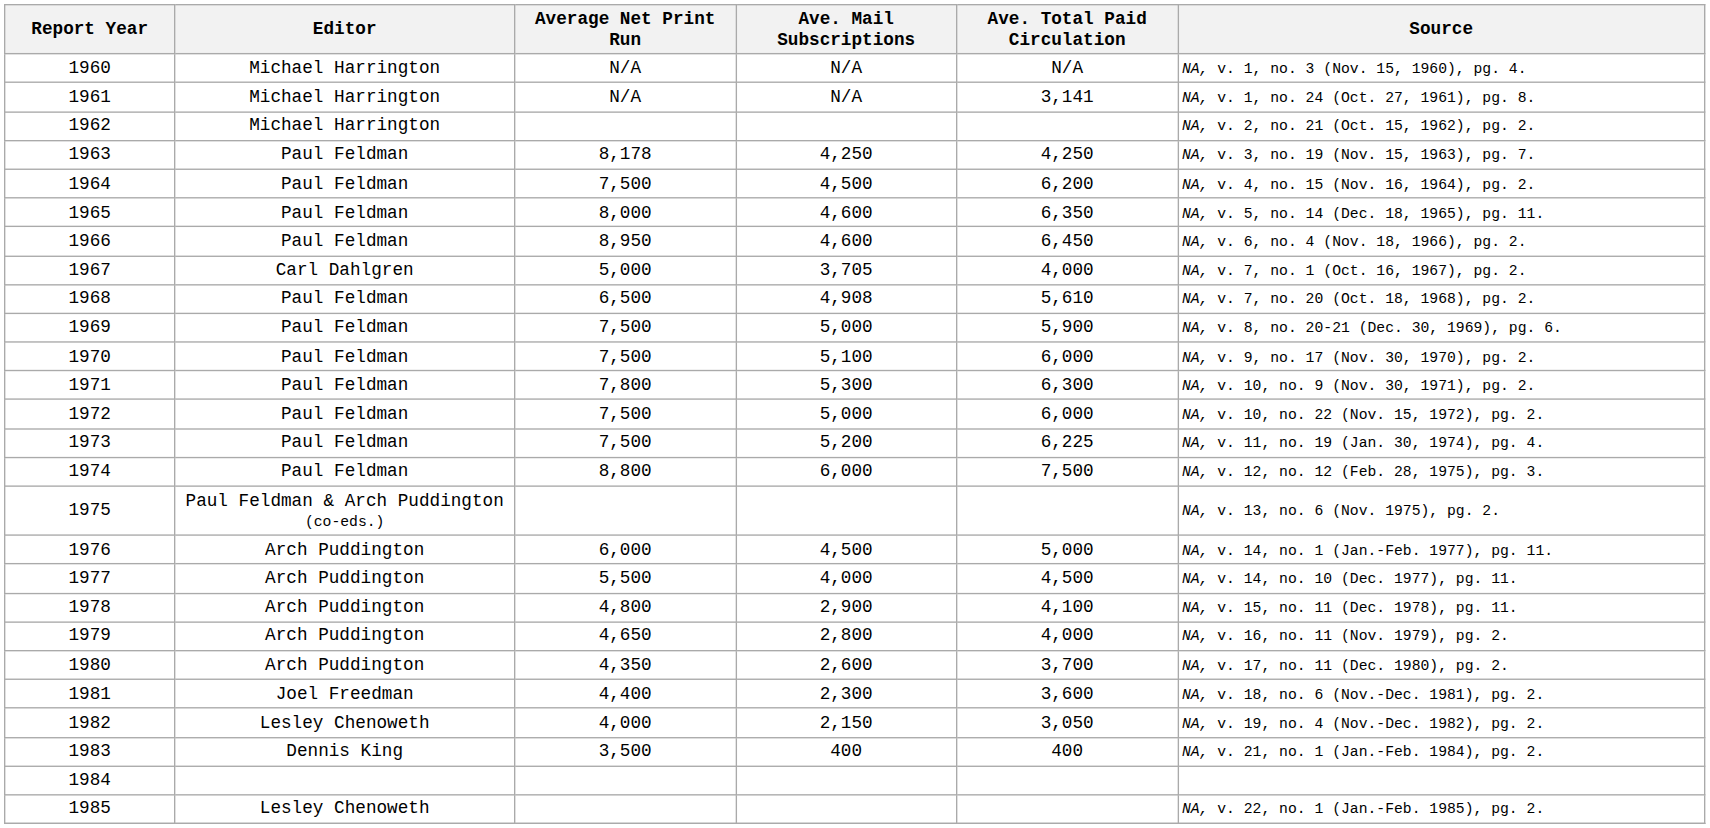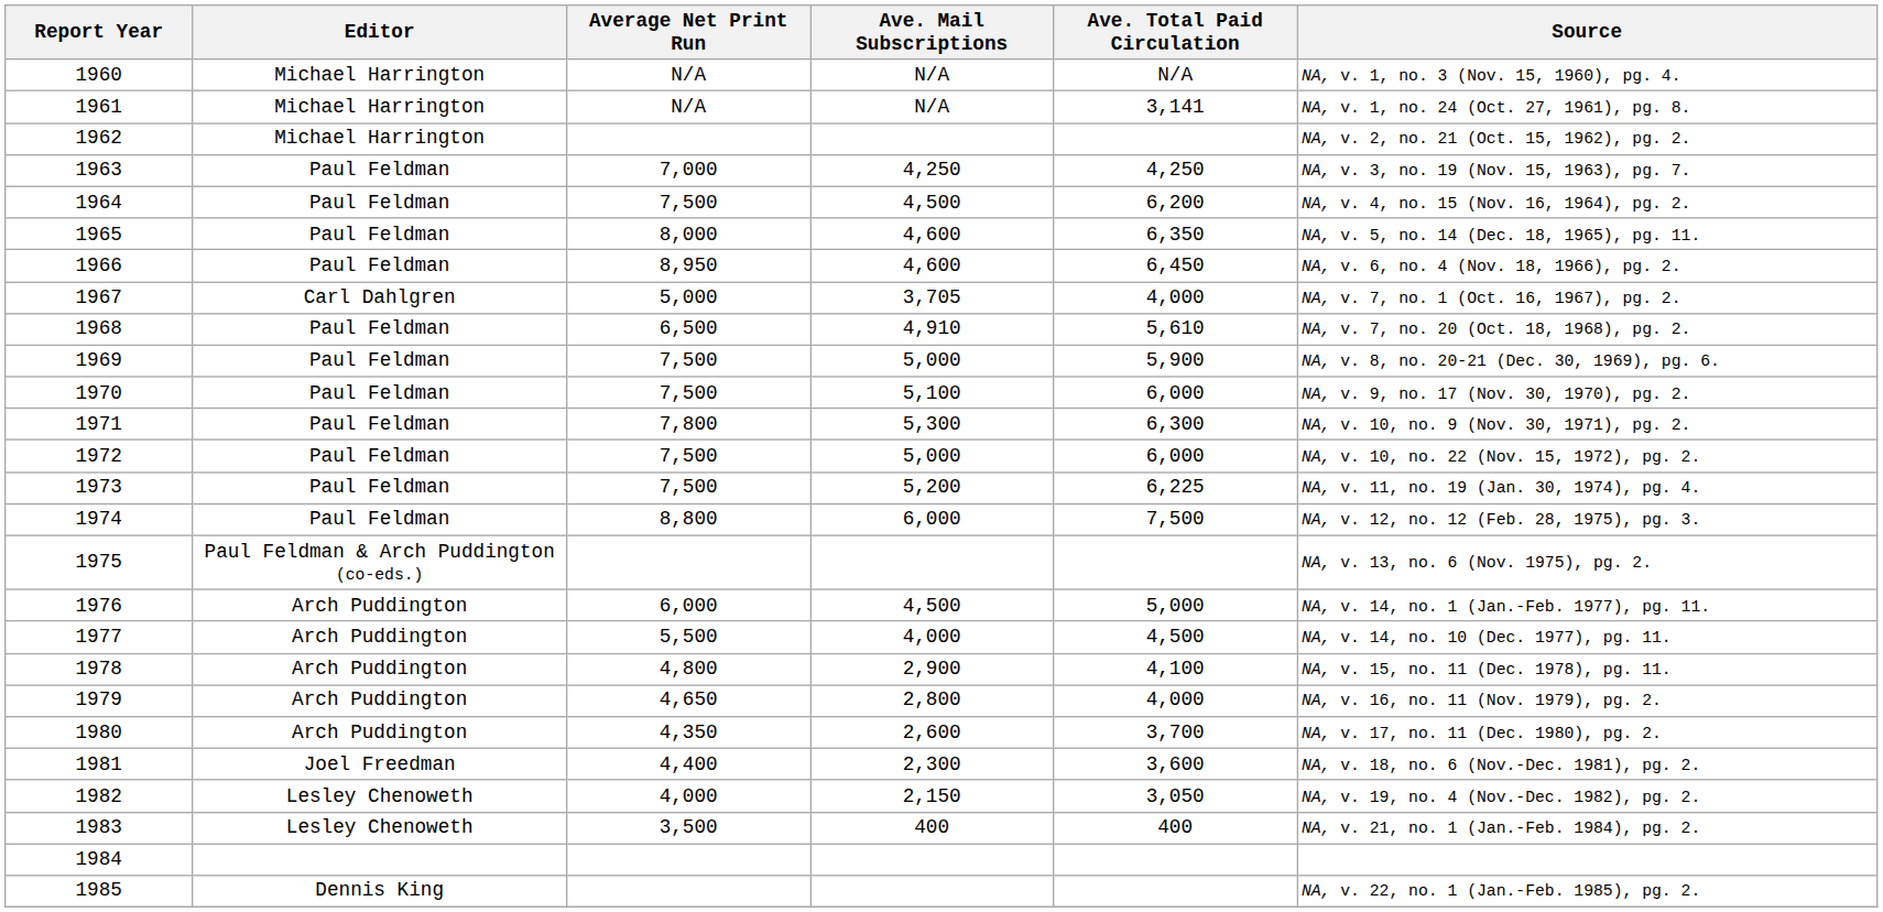 <table class="wikitable" border="1" style="Background:#ffffff">
 <tr>
 <th width=10%>Report Year</th>
 <th width=20%>Editor</th>
 <th width=13%>Average Net Print Run</th>
 <th width=13%>Ave. Mail Subscriptions</th>
 <th width=13%>Ave. Total Paid Circulation</th>
 <th>Source</th>
 </tr>
 <tr>
 <td align="center">1960</td>
 <td align="center">Michael Harrington</td>
 <td align="center">N/A</td>
 <td align="center">N/A</td>
 <td align="center">N/A</td>
 <td><small><em>NA,</em> v. 1,  no. 3 (Nov. 15, 1960), pg. 4.</small></td>
 </tr>
 <tr>
 <td align="center">1961</td>
 <td align="center">Michael Harrington</td>
 <td align="center">N/A</td>
 <td align="center">N/A</td>
 <td align="center">3,141</td>
 <td><small><em>NA,</em> v. 1, no. 24 (Oct. 27, 1961), pg. 8.</small></td>
 </tr>
 <tr>
 <td align="center">1962</td>
 <td align="center">Michael Harrington</td>
 <td align="center"></td>
 <td align="center"></td>
 <td align="center"></td>
 <td><small><em>NA,</em> v. 2, no. 21 (Oct. 15, 1962), pg. 2.</small></td>
 </tr>
 <tr>
 <td align="center">1963</td>
 <td align="center">Paul Feldman</td>
-<td align="center">8,178</td>
+<td align="center">7,000</td>
 <td align="center">4,250</td>
 <td align="center">4,250</td>
 <td><small><em>NA,</em> v. 3, no. 19 (Nov. 15, 1963), pg. 7.</small></td>
 </tr>
 <tr>
 <td align="center">1964</td>
 <td align="center">Paul Feldman</td>
 <td align="center">7,500</td>
 <td align="center">4,500</td>
 <td align="center">6,200</td>
 <td><small><em>NA,</em> v. 4, no. 15 (Nov. 16, 1964), pg. 2.</small></td>
 </tr>
 <tr>
 <td align="center">1965</td>
 <td align="center">Paul Feldman</td>
 <td align="center">8,000</td>
 <td align="center">4,600</td>
 <td align="center">6,350</td>
 <td><small><em>NA,</em> v. 5, no. 14 (Dec. 18, 1965), pg. 11.</small></td>
 </tr>
 <tr>
 <td align="center">1966</td>
 <td align="center">Paul Feldman</td>
 <td align="center">8,950</td>
 <td align="center">4,600</td>
 <td align="center">6,450</td>
 <td><small><em>NA,</em> v. 6, no. 4 (Nov. 18, 1966), pg. 2.</small></td>
 </tr>
 <tr>
 <td align="center">1967</td>
 <td align="center">Carl Dahlgren</td>
 <td align="center">5,000</td>
 <td align="center">3,705</td>
 <td align="center">4,000</td>
 <td><small><em>NA,</em> v. 7, no. 1 (Oct. 16, 1967), pg. 2.</small></td>
 </tr>
 <tr>
 <td align="center">1968</td>
 <td align="center">Paul Feldman</td>
 <td align="center">6,500</td>
-<td align="center">4,908</td>
+<td align="center">4,910</td>
 <td align="center">5,610</td>
 <td><small><em>NA,</em> v. 7, no. 20 (Oct. 18, 1968), pg. 2.</small></td>
 </tr>
 <tr>
 <td align="center">1969</td>
 <td align="center">Paul Feldman</td>
 <td align="center">7,500</td>
 <td align="center">5,000</td>
 <td align="center">5,900</td>
 <td><small><em>NA,</em> v. 8, no. 20-21 (Dec. 30, 1969), pg. 6.</small></td>
 </tr>
 <tr>
 <td align="center">1970</td>
 <td align="center">Paul Feldman</td>
 <td align="center">7,500</td>
 <td align="center">5,100</td>
 <td align="center">6,000</td>
 <td><small><em>NA,</em> v. 9, no. 17 (Nov. 30, 1970), pg. 2.</small></td>
 </tr>
 <tr>
 <td align="center">1971</td>
 <td align="center">Paul Feldman</td>
 <td align="center">7,800</td>
 <td align="center">5,300</td>
 <td align="center">6,300</td>
 <td><small><em>NA,</em> v. 10, no. 9 (Nov. 30, 1971), pg. 2.</small></td>
 </tr>
 <tr>
 <td align="center">1972</td>
 <td align="center">Paul Feldman</td>
 <td align="center">7,500</td>
 <td align="center">5,000</td>
 <td align="center">6,000</td>
 <td><small><em>NA,</em> v. 10, no. 22 (Nov. 15, 1972), pg. 2.</small></td>
 </tr>
 <tr>
 <td align="center">1973</td>
 <td align="center">Paul Feldman</td>
 <td align="center">7,500</td>
 <td align="center">5,200</td>
 <td align="center">6,225</td>
 <td><small><em>NA,</em> v. 11, no. 19 (Jan. 30, 1974), pg. 4.</small></td>
 </tr>
 <tr>
 <td align="center">1974</td>
 <td align="center">Paul Feldman</td>
 <td align="center">8,800</td>
 <td align="center">6,000</td>
 <td align="center">7,500</td>
 <td><small><em>NA,</em> v. 12, no. 12 (Feb. 28, 1975), pg. 3.</small></td>
 </tr>
 <tr>
 <td align="center">1975</td>
 <td align="center">Paul Feldman & Arch Puddington <small>(co-eds.)</small></td>
 <td align="center"></td>
 <td align="center"></td>
 <td align="center"></td>
 <td><small><em>NA,</em> v. 13, no. 6 (Nov. 1975), pg. 2.</small></td>
 </tr>
 <tr>
 <td align="center">1976</td>
 <td align="center">Arch Puddington</td>
 <td align="center">6,000</td>
 <td align="center">4,500</td>
 <td align="center">5,000</td>
 <td><small><em>NA,</em> v. 14, no. 1 (Jan.-Feb. 1977), pg. 11.</small></td>
 </tr>
 <tr>
 <td align="center">1977</td>
 <td align="center">Arch Puddington</td>
 <td align="center">5,500</td>
 <td align="center">4,000</td>
 <td align="center">4,500</td>
 <td><small><em>NA,</em> v. 14, no. 10 (Dec. 1977), pg. 11.</small></td>
 </tr>
 <tr>
 <td align="center">1978</td>
 <td align="center">Arch Puddington</td>
 <td align="center">4,800</td>
 <td align="center">2,900</td>
 <td align="center">4,100</td>
 <td><small><em>NA,</em> v. 15, no. 11 (Dec. 1978), pg. 11.</small></td>
 </tr>
 <tr>
 <td align="center">1979</td>
 <td align="center">Arch Puddington</td>
 <td align="center">4,650</td>
 <td align="center">2,800</td>
 <td align="center">4,000</td>
 <td><small><em>NA,</em> v. 16, no. 11 (Nov. 1979), pg. 2.</small></td>
 </tr>
 <tr>
 <td align="center">1980</td>
 <td align="center">Arch Puddington</td>
 <td align="center">4,350</td>
 <td align="center">2,600</td>
 <td align="center">3,700</td>
 <td><small><em>NA,</em> v. 17, no. 11 (Dec. 1980), pg. 2.</small></td>
 </tr>
 <tr>
 <td align="center">1981</td>
 <td align="center">Joel Freedman</td>
 <td align="center">4,400</td>
 <td align="center">2,300</td>
 <td align="center">3,600</td>
 <td><small><em>NA,</em> v. 18, no. 6 (Nov.-Dec. 1981), pg. 2.</small></td>
 </tr>
 <tr>
 <td align="center">1982</td>
 <td align="center">Lesley Chenoweth</td>
 <td align="center">4,000</td>
 <td align="center">2,150</td>
 <td align="center">3,050</td>
 <td><small><em>NA,</em> v. 19, no. 4 (Nov.-Dec. 1982), pg. 2.</small></td>
 </tr>
 <tr>
 <td align="center">1983</td>
-<td align="center">Dennis King</td>
+<td align="center">Lesley Chenoweth</td>
 <td align="center">3,500</td>
 <td align="center">400</td>
 <td align="center">400</td>
 <td><small><em>NA,</em> v. 21, no. 1 (Jan.-Feb. 1984), pg. 2.</small></td>
 </tr>
 <tr>
 <td align="center">1984</td>
 <td align="center"></td>
 <td align="center"></td>
 <td align="center"></td>
 <td align="center"></td>
 <td></td>
 </tr>
 <tr>
 <td align="center">1985</td>
-<td align="center">Lesley Chenoweth</td>
+<td align="center">Dennis King</td>
 <td align="center"></td>
 <td align="center"></td>
 <td align="center"></td>
 <td><small><em>NA,</em> v. 22, no. 1 (Jan.-Feb. 1985), pg. 2.</small></td>
 </tr>
 <tr>
 </tr>
 </table>
